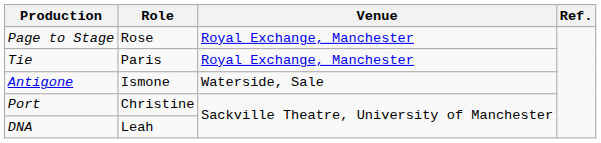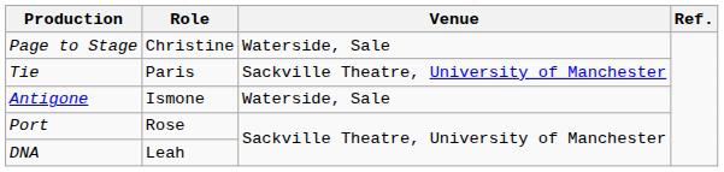 <table class="wikitable">
 <tr>
 <th>Production</th>
 <th>Role</th>
 <th>Venue</th>
 <th>Ref.</th>
 </tr>
 <tr>
 <td><em>Page to Stage</em></td>
-<td>Rose</td>
-<td><a href='#'>Royal Exchange, Manchester</a></td>
+<td>Christine</td>
+<td>Waterside, Sale</td>
 <td rowspan="5"></td>
 </tr>
 <tr>
 <td><em>Tie</em></td>
 <td>Paris</td>
-<td><a href='#'>Royal Exchange, Manchester</a></td>
+<td>Sackville Theatre, <a href='#'>University of Manchester</a></td>
 </tr>
 <tr>
 <td><em><a href='#'>Antigone</a></em></td>
 <td>Ismone</td>
 <td>Waterside, Sale</td>
 </tr>
 <tr>
 <td><em>Port</em></td>
-<td>Christine</td>
+<td>Rose</td>
 <td rowspan="2">Sackville Theatre, University of Manchester</td>
 </tr>
 <tr>
 <td><em>DNA</em></td>
 <td>Leah</td>
 </tr>
 </table>
